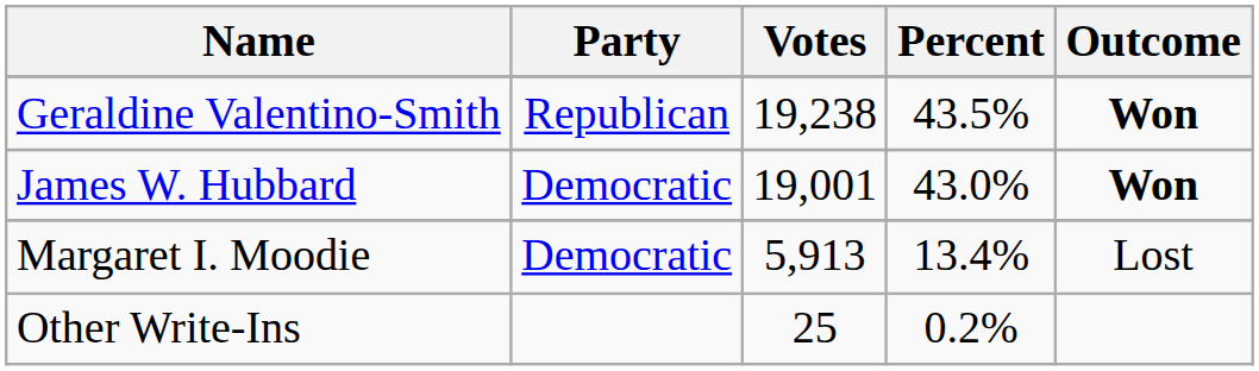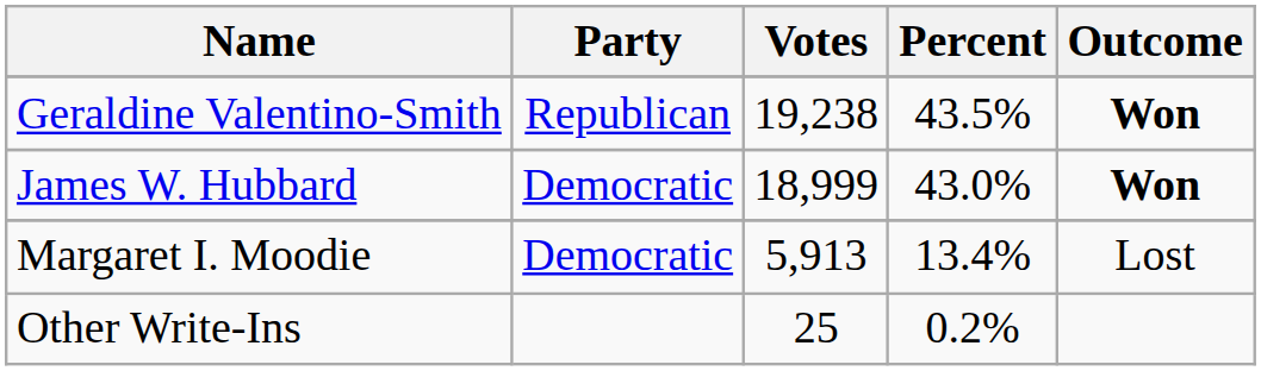 <table class=wikitable style="text-align:center">
 <tr>
 <th>Name</th>
 <th>Party</th>
 <th>Votes</th>
 <th>Percent</th>
 <th>Outcome</th>
 </tr>
 <tr>
 </tr>
 <tr>
 <td align=left><a href='#'>Geraldine Valentino-Smith</a></td>
 <td><a href='#'>Republican</a></td>
 <td>19,238</td>
 <td>43.5%</td>
 <td><strong>Won</strong></td>
 </tr>
 <tr>
 </tr>
 <tr>
 <td align=left><a href='#'>James W. Hubbard</a></td>
 <td><a href='#'>Democratic</a></td>
-<td>19,001</td>
+<td>18,999</td>
 <td>43.0%</td>
 <td><strong>Won</strong></td>
 </tr>
 <tr>
 </tr>
 <tr>
 <td align=left>Margaret I. Moodie</td>
 <td><a href='#'>Democratic</a></td>
 <td>5,913</td>
 <td>13.4%</td>
 <td>Lost</td>
 </tr>
 <tr>
 <td align=left>Other Write-Ins</td>
 <td></td>
 <td>25</td>
 <td>0.2%</td>
 <td></td>
 </tr>
 </table>
